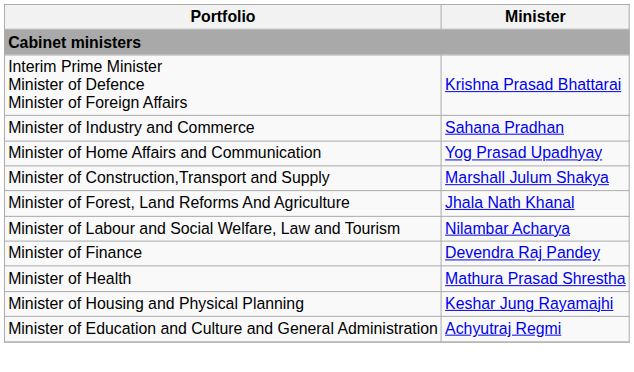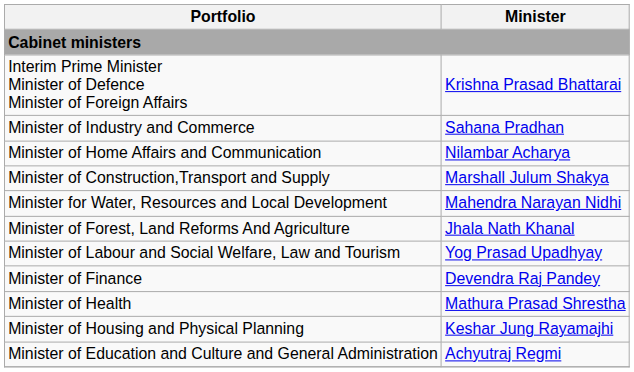 <table class="wikitable">
 <tr>
 <th>Portfolio</th>
 <th>Minister</th>
 </tr>
 <tr>
 <td colspan="2" bgcolor="darkgrey"><strong>Cabinet ministers</strong></td>
 </tr>
 <tr>
 <td>Interim Prime Minister<br>Minister of Defence<br>Minister of  Foreign Affairs</td>
 <td><a href='#'>Krishna Prasad Bhattarai</a></td>
 </tr>
 <tr>
 <td>Minister of Industry and Commerce</td>
 <td><a href='#'>Sahana Pradhan</a></td>
 </tr>
 <tr>
 <td>Minister of Home Affairs and Communication</td>
-<td><a href='#'>Yog Prasad Upadhyay</a></td>
+<td><a href='#'>Nilambar Acharya</a></td>
 </tr>
 <tr>
 <td>Minister of Construction,Transport and Supply</td>
 <td><a href='#'>Marshall Julum Shakya</a></td>
+</tr>
+<tr>
+<td>Minister for Water, Resources and Local Development</td>
+<td><a href='#'>Mahendra Narayan Nidhi</a></td>
 </tr>
 <tr>
 <td>Minister of Forest, Land Reforms And Agriculture</td>
 <td><a href='#'>Jhala Nath Khanal</a></td>
 </tr>
 <tr>
 <td>Minister of Labour and Social Welfare, Law and Tourism</td>
-<td><a href='#'>Nilambar Acharya</a></td>
+<td><a href='#'>Yog Prasad Upadhyay</a></td>
 </tr>
 <tr>
 <td>Minister of Finance</td>
 <td><a href='#'>Devendra Raj Pandey</a></td>
 </tr>
 <tr>
 <td>Minister of Health</td>
 <td><a href='#'>Mathura Prasad Shrestha</a></td>
 </tr>
 <tr>
 <td>Minister of Housing and Physical Planning</td>
 <td><a href='#'>Keshar Jung Rayamajhi</a></td>
 </tr>
 <tr>
 <td>Minister of Education and Culture and General Administration</td>
 <td><a href='#'>Achyutraj Regmi</a></td>
 </tr>
 <tr>
 </tr>
 </table>
